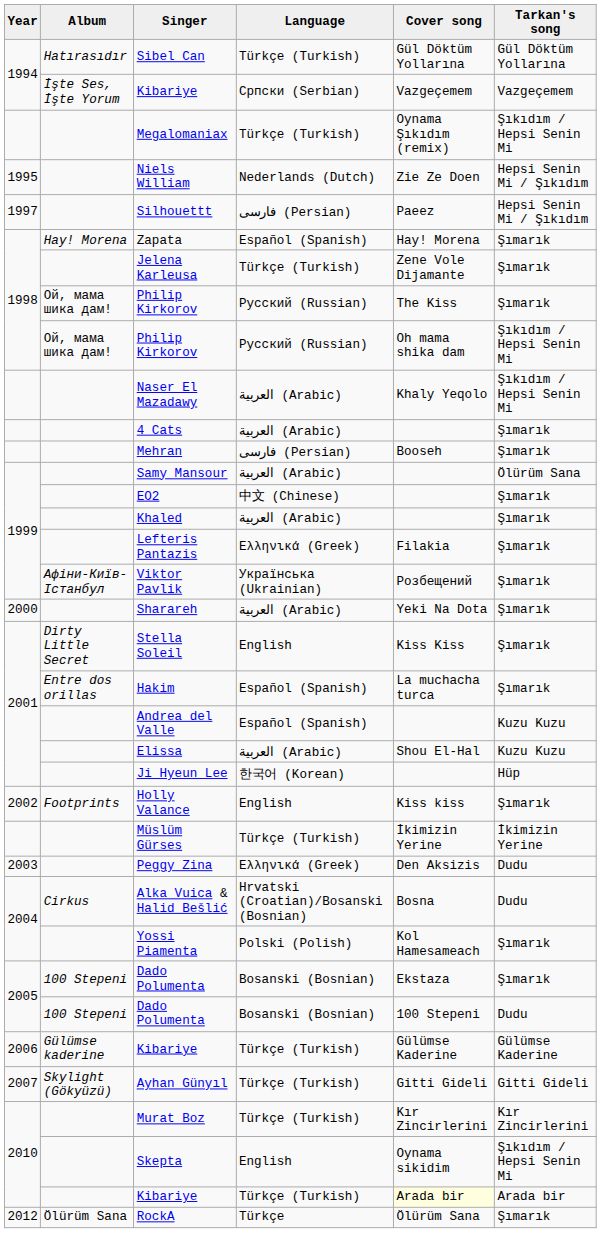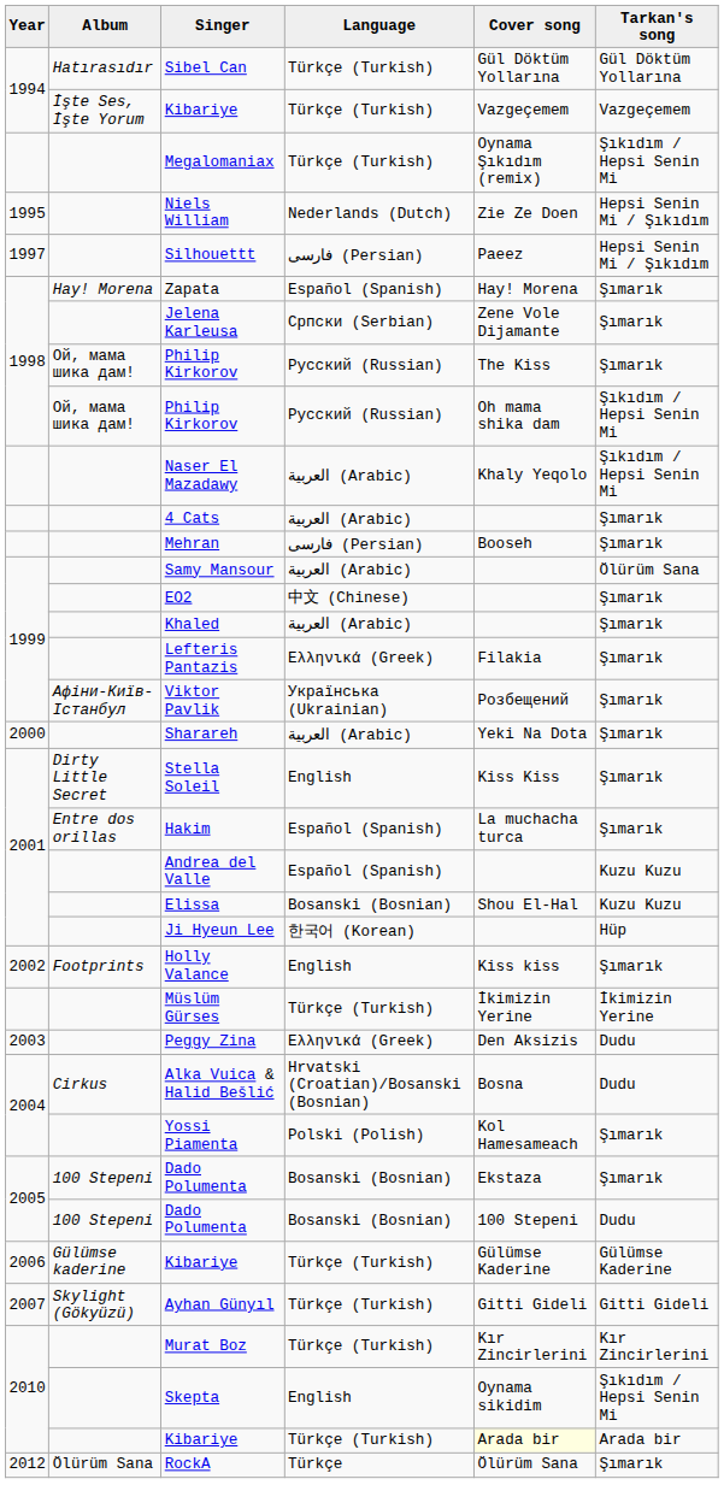 <table class="wikitable">
 <tr>
 <th style="background:#efefef;">Year</th>
 <th style="background:#efefef;">Album</th>
 <th style="background:#efefef;">Singer</th>
 <th style="background:#efefef;">Language</th>
 <th style="background:#efefef;">Cover song</th>
 <th style="background:#efefef;">Tarkan's song</th>
 </tr>
 <tr>
 <td style="text-align:left;" rowspan="2">1994</td>
 <td><em>Hatırasıdır</em></td>
 <td><a href='#'>Sibel Can</a></td>
 <td>Türkçe (Turkish)</td>
 <td>Gül Döktüm Yollarına</td>
 <td>Gül Döktüm Yollarına</td>
 </tr>
 <tr>
 <td><em>İşte Ses, İşte Yorum</em></td>
 <td><a href='#'>Kibariye</a></td>
-<td>Српски (Serbian)</td>
+<td>Türkçe (Turkish)</td>
 <td>Vazgeçemem</td>
 <td>Vazgeçemem</td>
 </tr>
 <tr>
 <td></td>
 <td></td>
 <td><a href='#'>Megalomaniax</a></td>
 <td>Türkçe (Turkish)</td>
 <td>Oynama Şıkıdım (remix)</td>
 <td>Şıkıdım / Hepsi Senin Mi</td>
 </tr>
 <tr>
 <td>1995</td>
 <td></td>
 <td><a href='#'>Niels William</a></td>
 <td>Nederlands (Dutch)</td>
 <td>Zie Ze Doen</td>
 <td>Hepsi Senin Mi / Şıkıdım</td>
 </tr>
 <tr>
 <td>1997</td>
 <td></td>
 <td><a href='#'>Silhouettt</a></td>
 <td>فارسی (Persian)</td>
 <td>Paeez</td>
 <td>Hepsi Senin Mi / Şıkıdım</td>
 </tr>
 <tr>
 <td style="text-align:left;" rowspan="4">1998</td>
 <td><em>Hay! Morena</em></td>
 <td>Zapata</td>
 <td>Español (Spanish)</td>
 <td>Hay! Morena</td>
 <td>Şımarık</td>
 </tr>
 <tr>
 <td></td>
 <td><a href='#'>Jelena Karleusa</a></td>
-<td>Türkçe (Turkish)</td>
+<td>Српски (Serbian)</td>
 <td>Zene Vole Dijamante</td>
 <td>Şımarık</td>
 </tr>
 <tr>
 <td>Ой, мама шика дам!</td>
 <td><a href='#'>Philip Kirkorov</a></td>
 <td>Русский (Russian)</td>
 <td>The Kiss</td>
 <td>Şımarık</td>
 </tr>
 <tr>
 <td>Ой, мама шика дам!</td>
 <td><a href='#'>Philip Kirkorov</a></td>
 <td>Русский (Russian)</td>
 <td>Oh mama shika dam</td>
 <td>Şıkıdım / Hepsi Senin Mi</td>
 </tr>
 <tr>
 <td></td>
 <td></td>
 <td><a href='#'>Naser El Mazadawy</a></td>
 <td>العربية (Arabic)</td>
 <td>Khaly Yeqolo</td>
 <td>Şıkıdım / Hepsi Senin Mi</td>
 </tr>
 <tr>
 <td></td>
 <td></td>
 <td><a href='#'>4 Cats</a></td>
 <td>العربية (Arabic)</td>
 <td></td>
 <td>Şımarık</td>
 </tr>
 <tr>
 <td></td>
 <td></td>
 <td><a href='#'>Mehran</a></td>
 <td>فارسی  (Persian)</td>
 <td>Booseh</td>
 <td>Şımarık</td>
 </tr>
 <tr>
 <td style="text-align:left;" rowspan="5">1999</td>
 <td></td>
 <td><a href='#'>Samy Mansour</a></td>
 <td>العربية (Arabic)</td>
 <td></td>
 <td>Ölürüm Sana</td>
 </tr>
 <tr>
 <td></td>
 <td><a href='#'>EO2</a></td>
 <td>中文 (Chinese)</td>
 <td></td>
 <td>Şımarık</td>
 </tr>
 <tr>
 <td></td>
 <td><a href='#'>Khaled</a></td>
 <td>العربية (Arabic)</td>
 <td></td>
 <td>Şımarık</td>
 </tr>
 <tr>
 <td></td>
 <td><a href='#'>Lefteris Pantazis</a></td>
 <td>Ελληνικά (Greek)</td>
 <td>Filakia</td>
 <td>Şımarık</td>
 </tr>
 <tr>
 <td><em>Афіни-Київ-Істанбул</em></td>
 <td><a href='#'>Viktor Pavlik</a></td>
 <td>Українська (Ukrainian)</td>
 <td>Розбещений</td>
 <td>Şımarık</td>
 </tr>
 <tr>
 <td>2000</td>
 <td></td>
 <td><a href='#'>Sharareh</a></td>
 <td>العربية (Arabic)</td>
 <td>Yeki Na Dota</td>
 <td>Şımarık</td>
 </tr>
 <tr>
 <td style="text-align:left;" rowspan="5">2001</td>
 <td><em>Dirty Little Secret</em></td>
 <td><a href='#'>Stella Soleil</a></td>
 <td>English</td>
 <td>Kiss Kiss</td>
 <td>Şımarık</td>
 </tr>
 <tr>
 <td><em>Entre dos orillas</em></td>
 <td><a href='#'>Hakim</a></td>
 <td>Español (Spanish)</td>
 <td>La muchacha turca</td>
 <td>Şımarık</td>
 </tr>
 <tr>
 <td></td>
 <td><a href='#'>Andrea del Valle</a></td>
 <td>Español (Spanish)</td>
 <td></td>
 <td>Kuzu Kuzu</td>
 </tr>
 <tr>
 <td></td>
 <td><a href='#'>Elissa</a></td>
-<td>العربية (Arabic)</td>
+<td>Bosanski (Bosnian)</td>
 <td>Shou El-Hal</td>
 <td>Kuzu Kuzu</td>
 </tr>
 <tr>
 <td></td>
 <td><a href='#'>Ji Hyeun Lee</a></td>
 <td>한국어 (Korean)</td>
 <td></td>
 <td>Hüp</td>
 </tr>
 <tr>
 <td>2002</td>
 <td><em>Footprints</em></td>
 <td><a href='#'>Holly Valance</a></td>
 <td>English</td>
 <td>Kiss kiss</td>
 <td>Şımarık</td>
 </tr>
 <tr>
 <td></td>
 <td></td>
 <td><a href='#'>Müslüm Gürses</a></td>
 <td>Türkçe (Turkish)</td>
 <td>İkimizin Yerine</td>
 <td>İkimizin Yerine</td>
 </tr>
 <tr>
 <td>2003</td>
 <td></td>
 <td><a href='#'>Peggy Zina</a></td>
 <td>Ελληνικά (Greek)</td>
 <td>Den Aksizis</td>
 <td>Dudu</td>
 </tr>
 <tr>
 <td style="text-align:left;" rowspan="2">2004</td>
 <td><em>Cirkus</em></td>
 <td><a href='#'>Alka Vuica</a> & <a href='#'>Halid Bešlić</a></td>
 <td>Hrvatski (Croatian)/Bosanski (Bosnian)</td>
 <td>Bosna</td>
 <td>Dudu</td>
 </tr>
 <tr>
 <td></td>
 <td><a href='#'>Yossi Piamenta</a></td>
 <td>Polski (Polish)</td>
 <td>Kol Hamesameach</td>
 <td>Şımarık</td>
 </tr>
 <tr>
 <td style="text-align:left;" rowspan="2">2005</td>
 <td><em>100 Stepeni</em></td>
 <td><a href='#'>Dado Polumenta</a></td>
 <td>Bosanski (Bosnian)</td>
 <td>Ekstaza</td>
 <td>Şımarık</td>
 </tr>
 <tr>
 <td><em>100 Stepeni</em></td>
 <td><a href='#'>Dado Polumenta</a></td>
 <td>Bosanski (Bosnian)</td>
 <td>100 Stepeni</td>
 <td>Dudu</td>
 </tr>
 <tr>
 <td>2006</td>
 <td><em>Gülümse kaderine</em></td>
 <td><a href='#'>Kibariye</a></td>
 <td>Türkçe (Turkish)</td>
 <td>Gülümse Kaderine</td>
 <td>Gülümse Kaderine</td>
 </tr>
 <tr>
 <td>2007</td>
 <td><em>Skylight (Gökyüzü)</em></td>
 <td><a href='#'>Ayhan Günyıl</a></td>
 <td>Türkçe (Turkish)</td>
 <td>Gitti Gideli</td>
 <td>Gitti Gideli</td>
 </tr>
 <tr>
 <td style="text-align:left;" rowspan="3">2010</td>
 <td></td>
 <td><a href='#'>Murat Boz</a></td>
 <td>Türkçe (Turkish)</td>
 <td>Kır Zincirlerini</td>
 <td>Kır Zincirlerini</td>
 </tr>
 <tr>
 <td></td>
 <td><a href='#'>Skepta</a></td>
 <td>English</td>
 <td>Oynama sikidim</td>
 <td>Şıkıdım / Hepsi Senin Mi</td>
 </tr>
 <tr>
 <td></td>
 <td><a href='#'>Kibariye</a></td>
 <td>Türkçe (Turkish)</td>
 <td style="background: lightyellow;">Arada bir</td>
 <td>Arada bir</td>
 </tr>
 <tr>
 <td style="text-align:left;" rowspan="1">2012</td>
 <td>Ölürüm Sana</td>
 <td><a href='#'>RockA</a></td>
 <td>Türkçe</td>
 <td>Ölürüm Sana</td>
 <td>Şımarık</td>
 </tr>
 </table>
